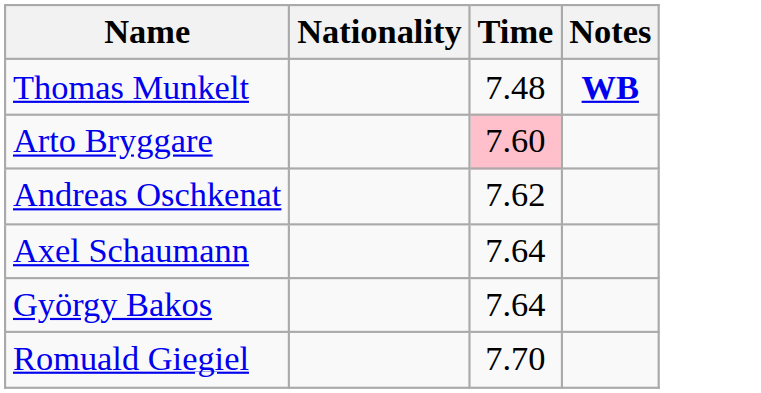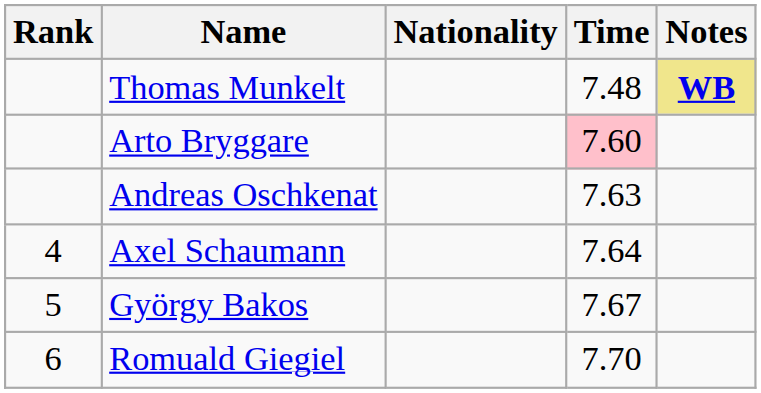 <table class="wikitable sortable" style="text-align:center">
 <tr>
+<th>Rank</th>
 <th>Name</th>
 <th>Nationality</th>
 <th>Time</th>
 <th>Notes</th>
 </tr>
 <tr>
+<td></td>
 <td align="left"><a href='#'>Thomas Munkelt</a></td>
 <td align=left></td>
 <td>7.48</td>
-<td><strong><a href='#'>WB</a></strong></td>
+<td style="background: khaki;"><strong><a href='#'>WB</a></strong></td>
 </tr>
 <tr>
+<td></td>
 <td align="left"><a href='#'>Arto Bryggare</a></td>
 <td align=left></td>
 <td style="background: pink;">7.60</td>
 <td></td>
 </tr>
 <tr>
+<td></td>
 <td align="left"><a href='#'>Andreas Oschkenat</a></td>
 <td align=left></td>
-<td>7.62</td>
+<td>7.63</td>
 <td></td>
 </tr>
 <tr>
+<td>4</td>
 <td align="left"><a href='#'>Axel Schaumann</a></td>
 <td align=left></td>
 <td>7.64</td>
 <td></td>
 </tr>
 <tr>
+<td>5</td>
 <td align="left"><a href='#'>György Bakos</a></td>
 <td align=left></td>
-<td>7.64</td>
+<td>7.67</td>
 <td></td>
 </tr>
 <tr>
+<td>6</td>
 <td align="left"><a href='#'>Romuald Giegiel</a></td>
 <td align=left></td>
 <td>7.70</td>
 <td></td>
 </tr>
 </table>
